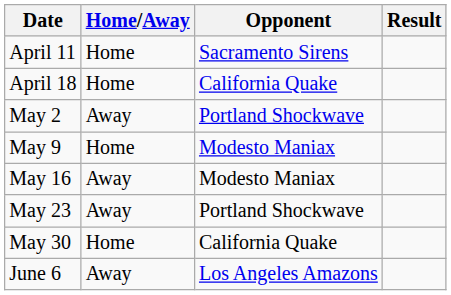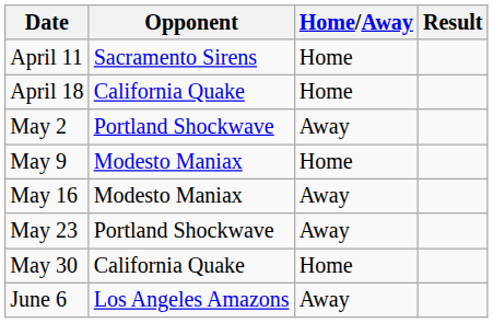 <table class="wikitable">
 <tr>
 <th>Date</th>
+<th>Opponent</th>
 <th><a href='#'>Home</a>/<a href='#'>Away</a></th>
-<th>Opponent</th>
 <th>Result</th>
 </tr>
 <tr>
 <td>April 11</td>
+<td><a href='#'>Sacramento Sirens</a></td>
 <td>Home</td>
-<td><a href='#'>Sacramento Sirens</a></td>
 <td></td>
 </tr>
 <tr>
 <td>April 18</td>
+<td><a href='#'>California Quake</a></td>
 <td>Home</td>
-<td><a href='#'>California Quake</a></td>
 <td></td>
 </tr>
 <tr>
 <td>May 2</td>
+<td><a href='#'>Portland Shockwave</a></td>
 <td>Away</td>
-<td><a href='#'>Portland Shockwave</a></td>
 <td></td>
 </tr>
 <tr>
 <td>May 9</td>
+<td><a href='#'>Modesto Maniax</a></td>
 <td>Home</td>
-<td><a href='#'>Modesto Maniax</a></td>
 <td></td>
 </tr>
 <tr>
 <td>May 16</td>
+<td>Modesto Maniax</td>
 <td>Away</td>
-<td>Modesto Maniax</td>
 <td></td>
 </tr>
 <tr>
 <td>May 23</td>
+<td>Portland Shockwave</td>
 <td>Away</td>
-<td>Portland Shockwave</td>
 <td></td>
 </tr>
 <tr>
 <td>May 30</td>
+<td>California Quake</td>
 <td>Home</td>
-<td>California Quake</td>
 <td></td>
 </tr>
 <tr>
 <td>June 6</td>
+<td><a href='#'>Los Angeles Amazons</a></td>
 <td>Away</td>
-<td><a href='#'>Los Angeles Amazons</a></td>
 <td></td>
 </tr>
 </table>
